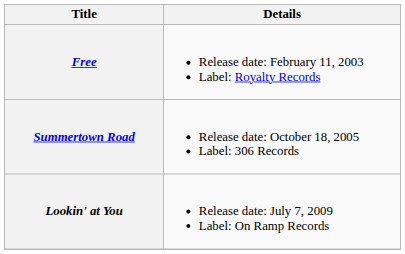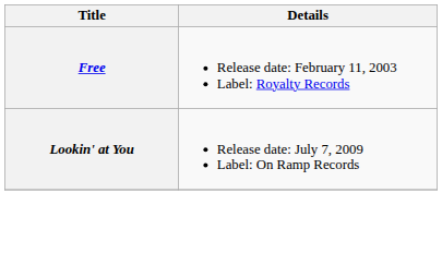 <table class="wikitable plainrowheaders">
 <tr>
 <th style="width:12em;">Title</th>
 <th style="width:18em;">Details</th>
 </tr>
 <tr>
 <th scope="row"><em><a href='#'>Free</a></em></th>
 <td><br><ul><li>Release date: February 11, 2003</li><li>Label: <a href='#'>Royalty Records</a></li></ul></td>
 </tr>
 <tr>
-<th scope="row"><em><a href='#'>Summertown Road</a></em></th>
-<td><br><ul><li>Release date: October 18, 2005</li><li>Label: 306 Records</li></ul></td>
-</tr>
-<tr>
 <th scope="row"><em>Lookin' at You</em></th>
 <td><br><ul><li>Release date: July 7, 2009</li><li>Label: On Ramp Records</li></ul></td>
 </tr>
 <tr>
 </tr>
 </table>
